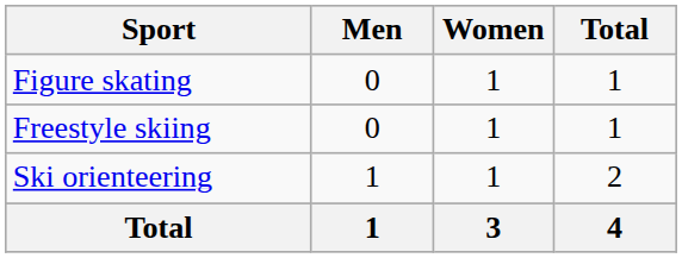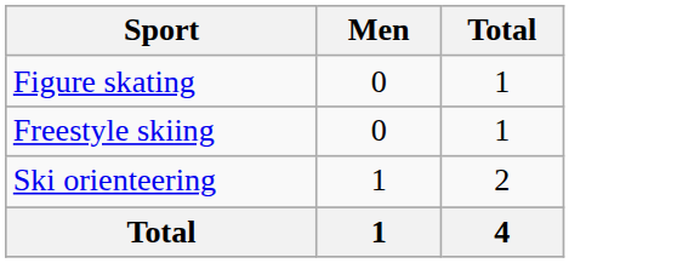 <table class="wikitable sortable" style="text-align:center">
 <tr>
 <th width=150>Sport</th>
 <th width=55>Men</th>
-<th width=55>Women</th>
 <th width=55>Total</th>
 </tr>
 <tr>
 <td align=left><a href='#'>Figure skating</a></td>
 <td>0</td>
 <td>1</td>
-<td>1</td>
 </tr>
 <tr>
 <td align=left><a href='#'>Freestyle skiing</a></td>
 <td>0</td>
 <td>1</td>
-<td>1</td>
 </tr>
 <tr>
 <td align=left><a href='#'>Ski orienteering</a></td>
-<td>1</td>
 <td>1</td>
 <td>2</td>
 </tr>
 <tr>
 <th>Total</th>
 <th>1</th>
-<th>3</th>
 <th>4</th>
 </tr>
 </table>
